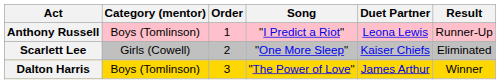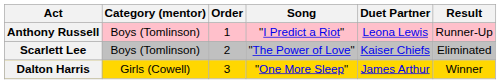 <table class="wikitable plainrowheaders" style="text-align:center;">
 <tr>
 <th scope="col">Act</th>
 <th scope="col">Category (mentor)</th>
 <th scope="col">Order</th>
 <th scope="col">Song</th>
 <th scope="col">Duet Partner</th>
 <th scope="col">Result</th>
 </tr>
 <tr style="background:pink;">
 <th scope="row">Anthony Russell</th>
 <td>Boys (Tomlinson)</td>
 <td>1</td>
 <td>"<a href='#'>I Predict a Riot</a>"</td>
 <td><a href='#'>Leona Lewis</a></td>
 <td>Runner-Up</td>
 </tr>
 <tr style="background:silver;">
 <th scope="row">Scarlett Lee</th>
-<td>Girls (Cowell)</td>
+<td>Boys (Tomlinson)</td>
 <td>2</td>
-<td>"<a href='#'>One More Sleep</a>"</td>
+<td>"<a href='#'>The Power of Love</a>"</td>
 <td><a href='#'>Kaiser Chiefs</a></td>
 <td>Eliminated</td>
 </tr>
 <tr style="background:gold;">
 <th scope="row">Dalton Harris</th>
-<td>Boys (Tomlinson)</td>
+<td>Girls (Cowell)</td>
 <td>3</td>
-<td>"<a href='#'>The Power of Love</a>"</td>
+<td>"<a href='#'>One More Sleep</a>"</td>
 <td><a href='#'>James Arthur</a></td>
 <td>Winner</td>
 </tr>
 </table>
